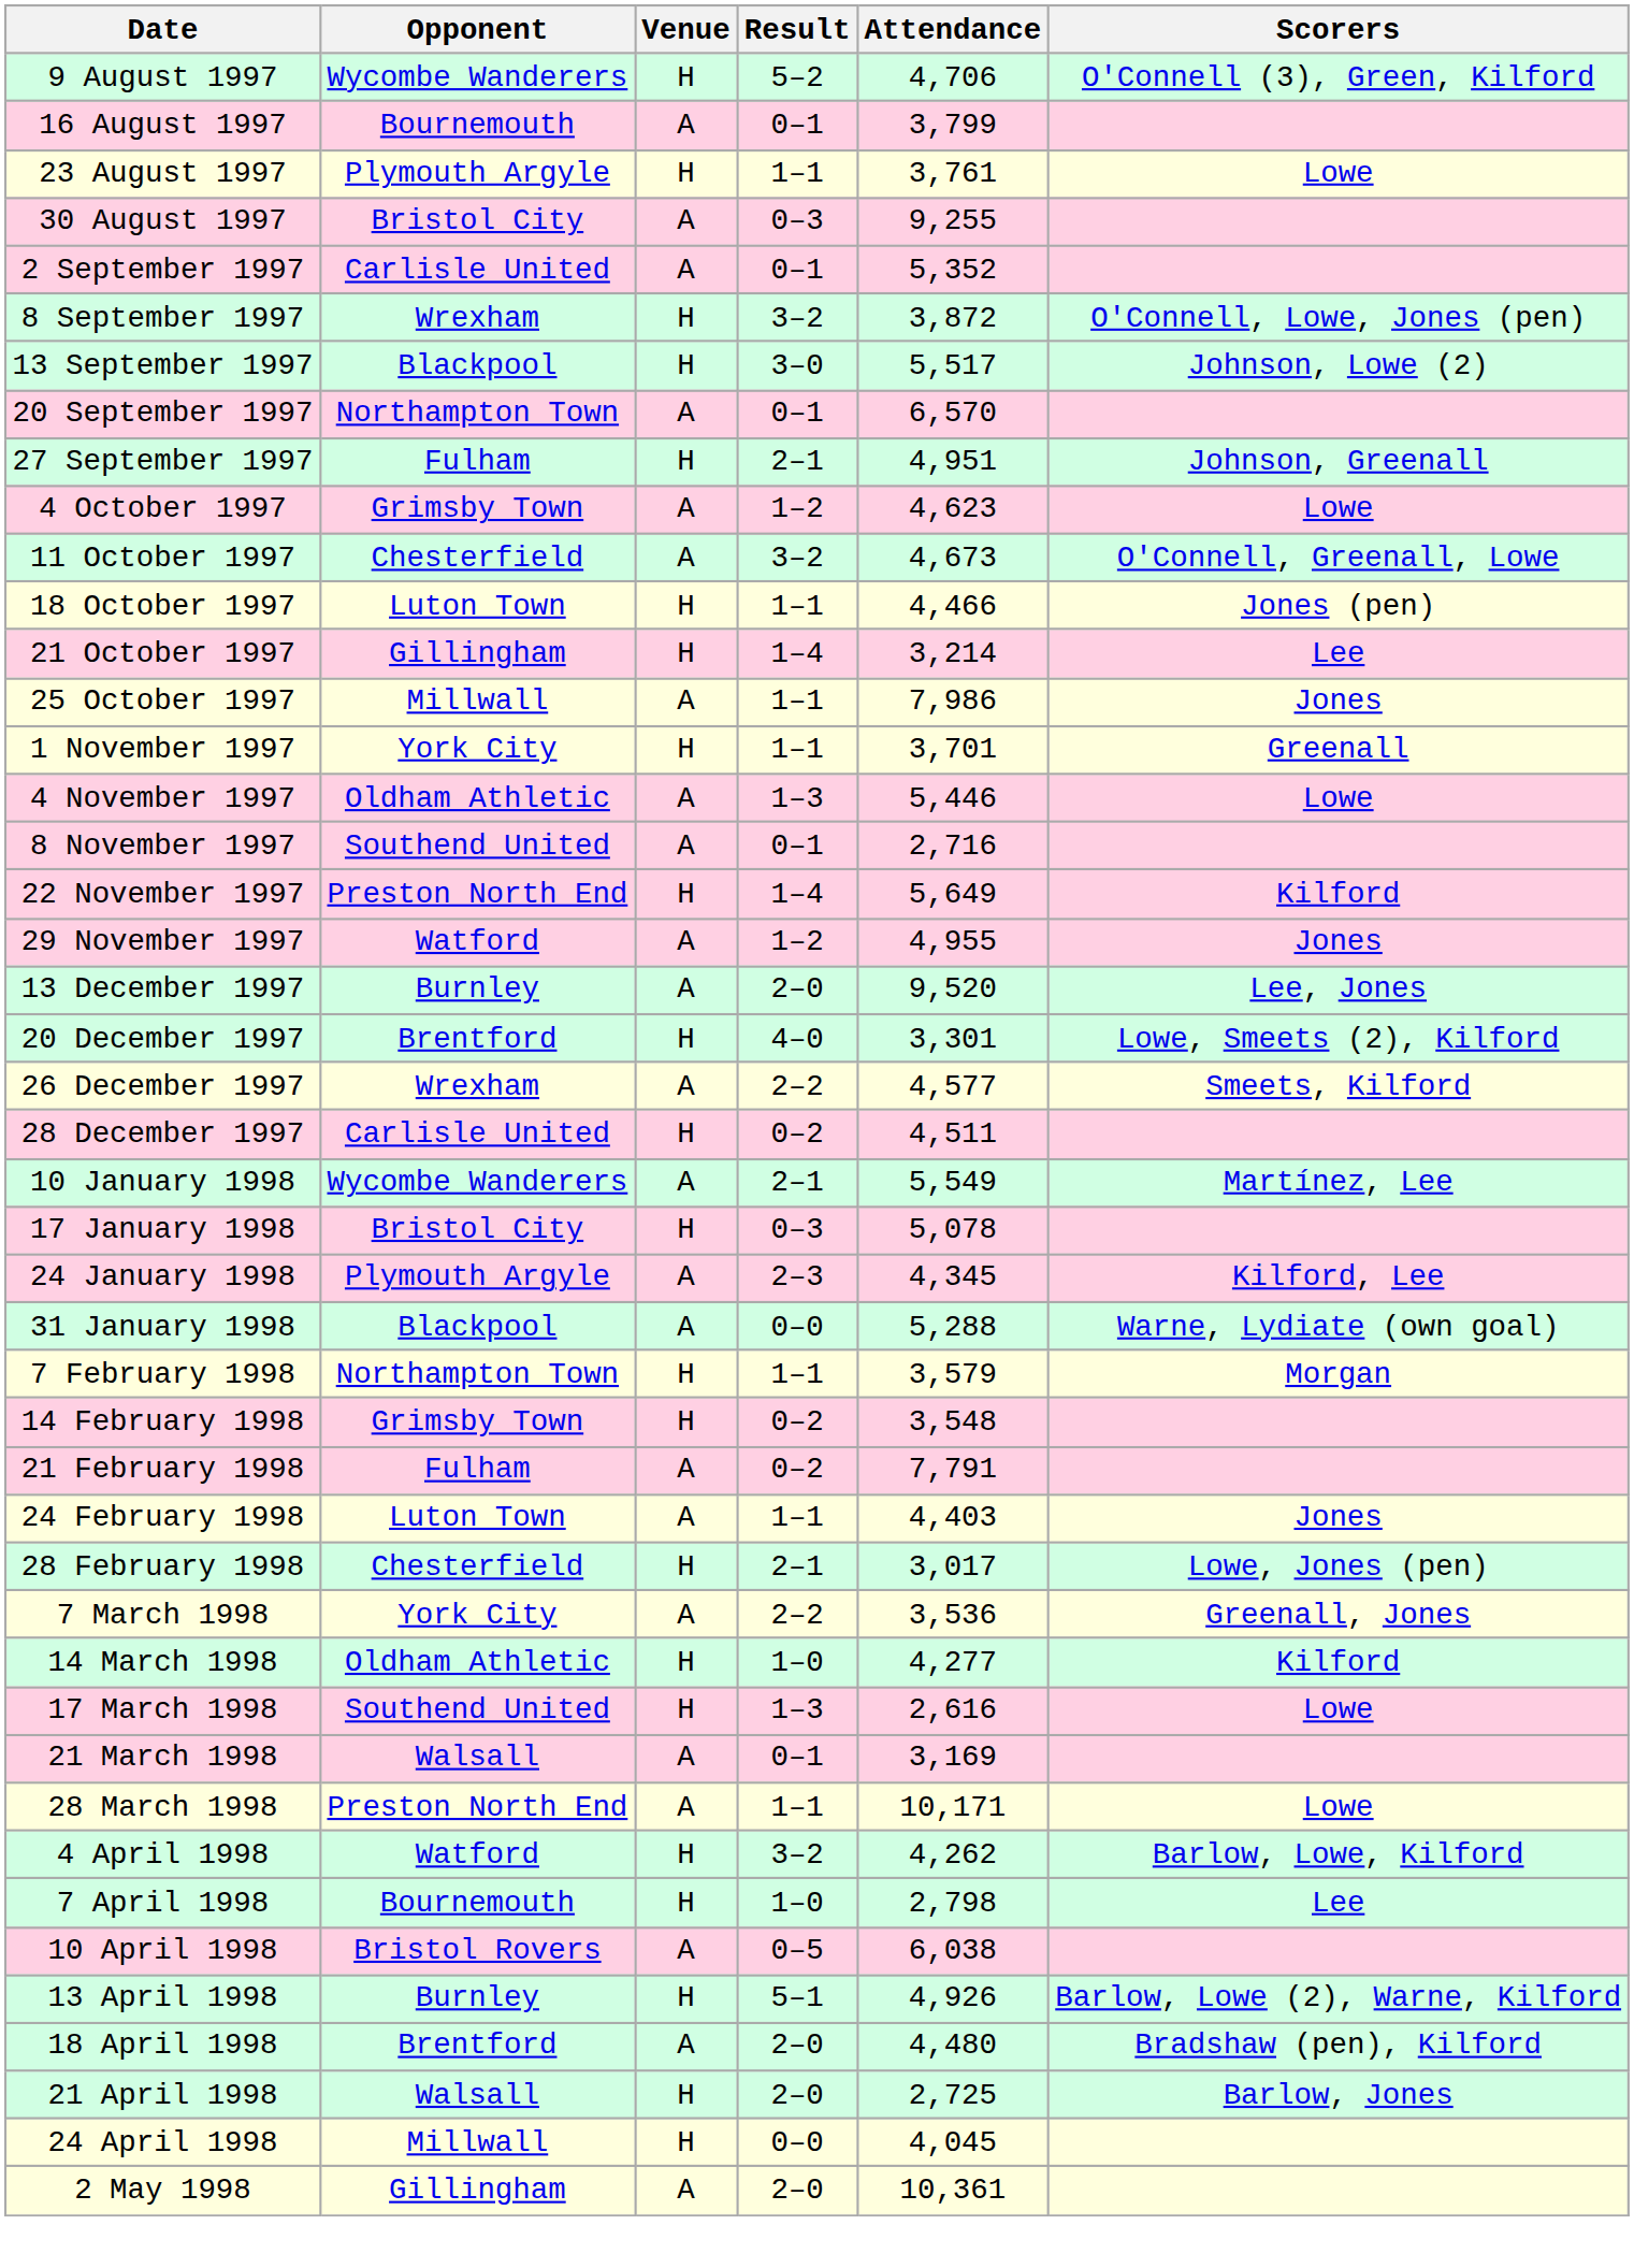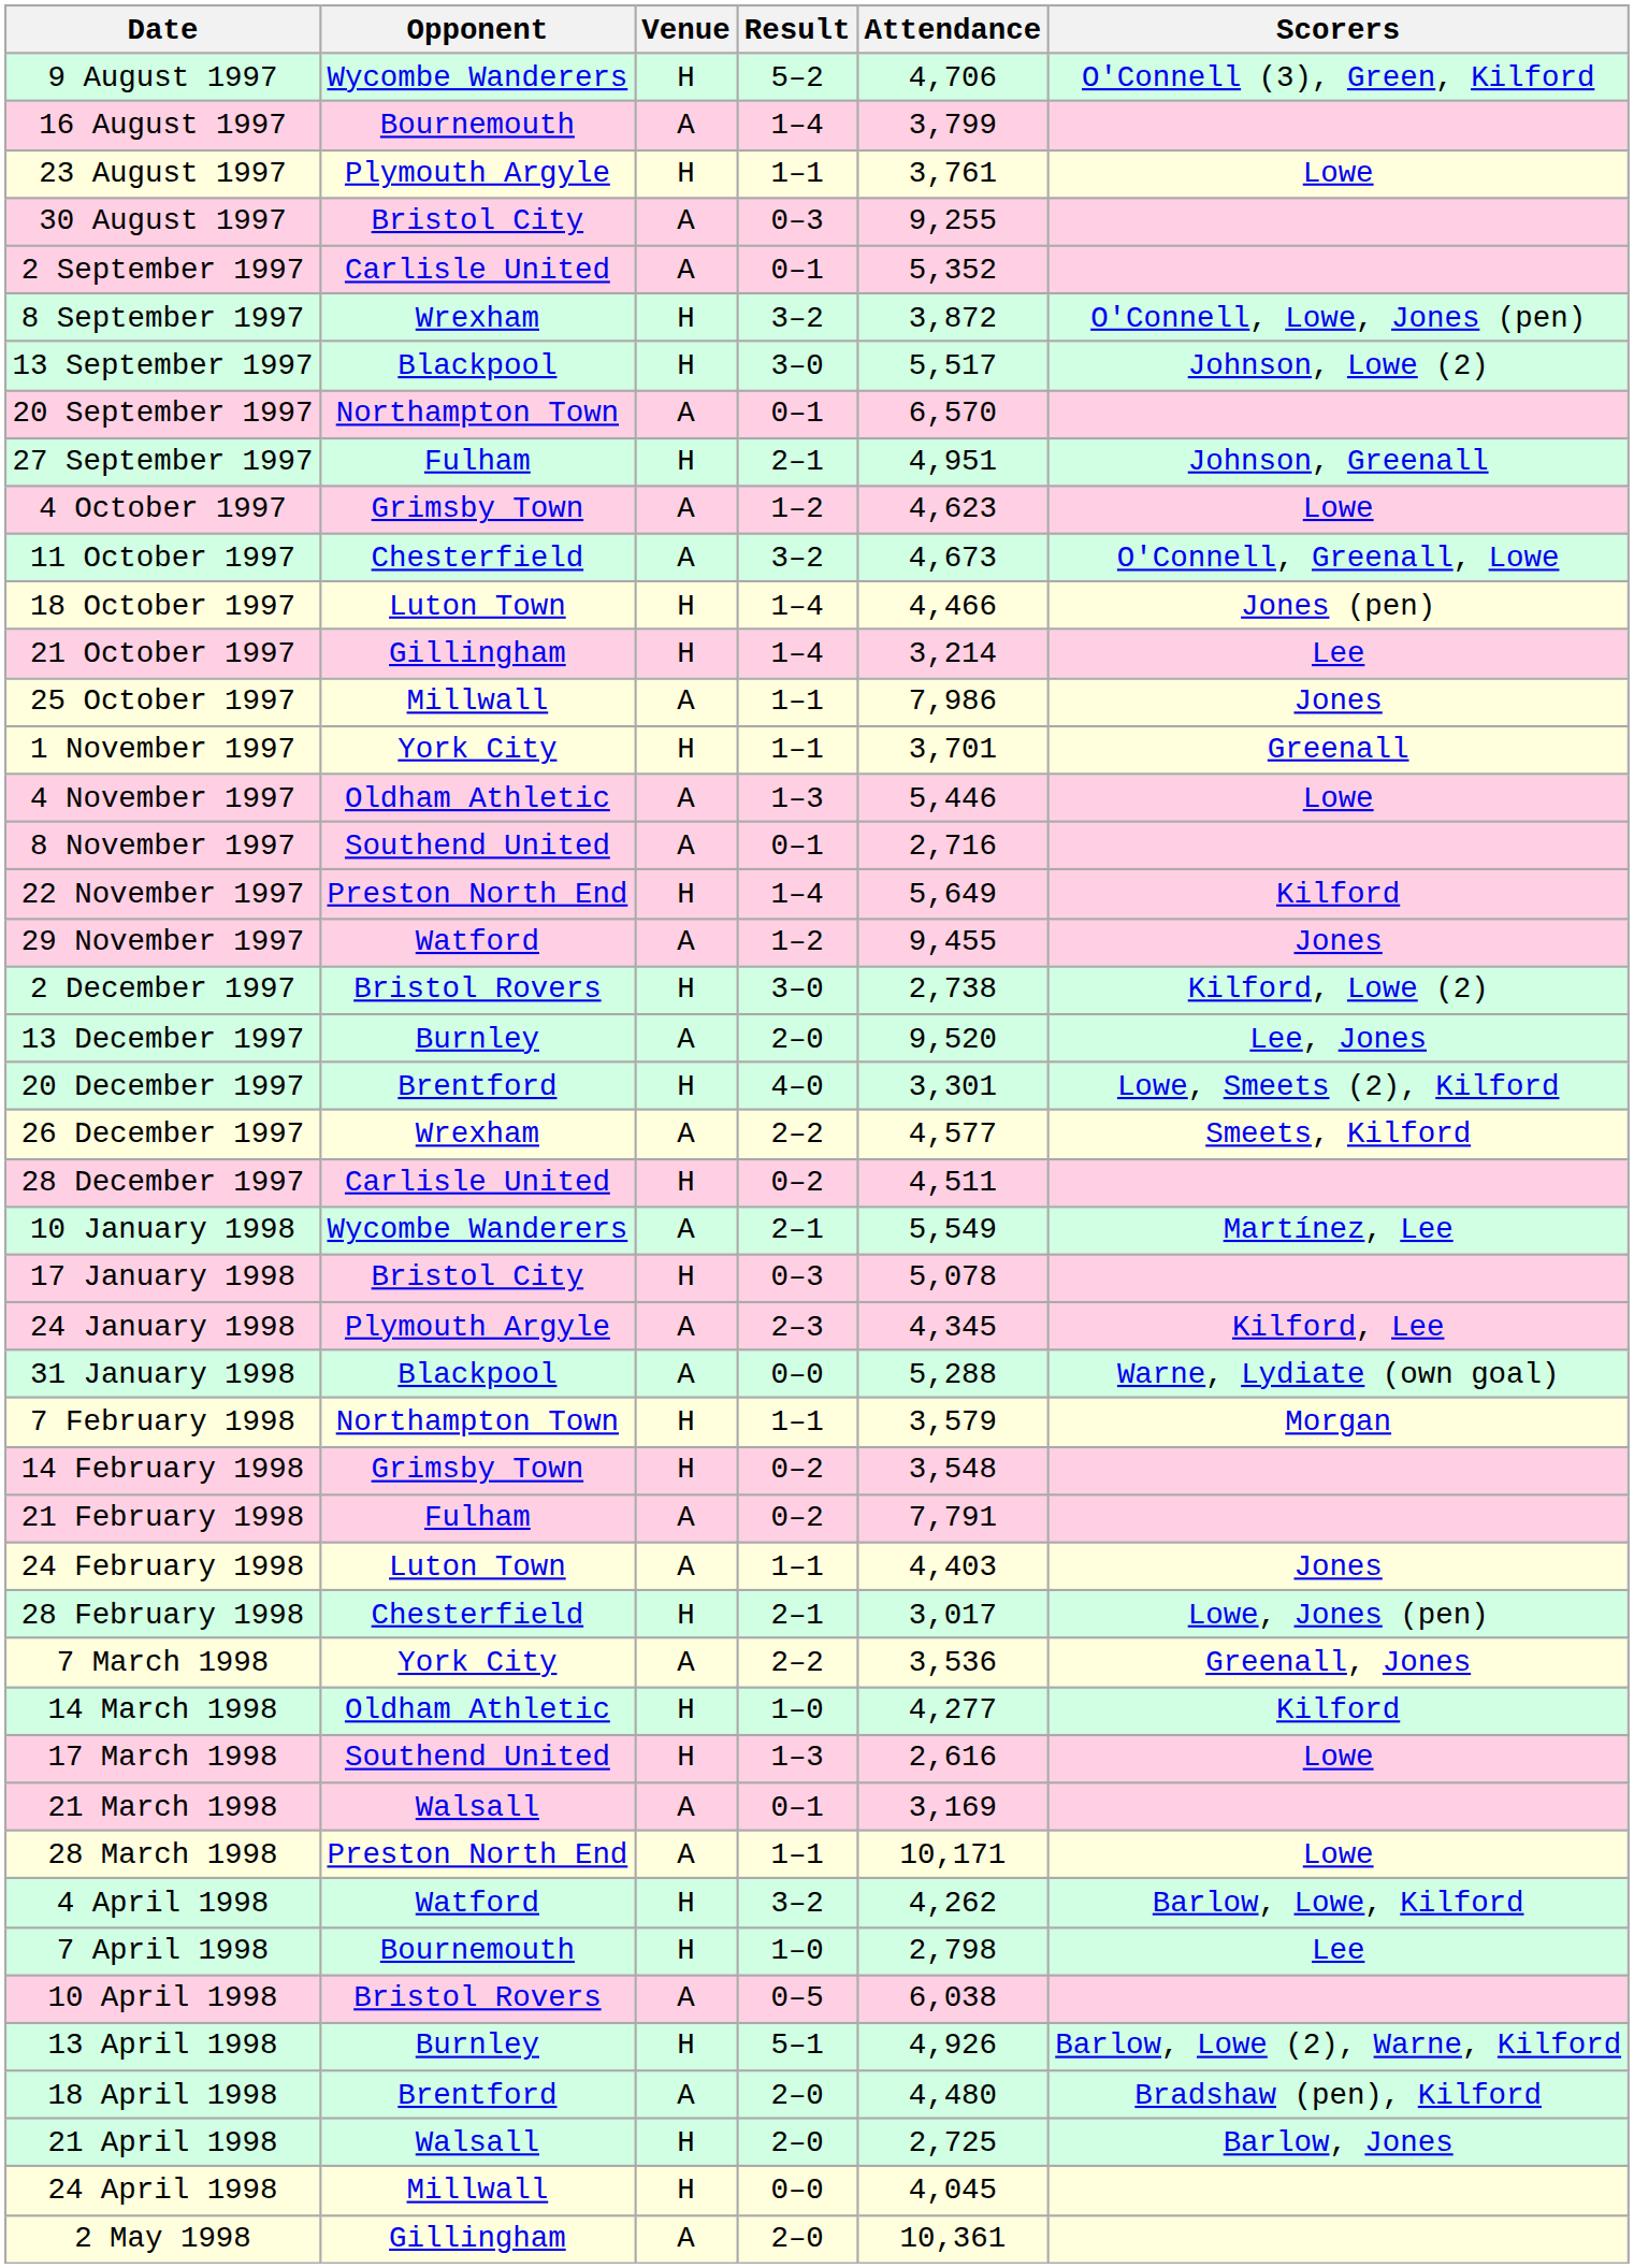 <table class="wikitable sortable" style="font-size:100%; text-align:center">
 <tr>
 <th>Date</th>
 <th>Opponent</th>
 <th>Venue</th>
 <th>Result</th>
 <th>Attendance</th>
 <th>Scorers</th>
 </tr>
 <tr style="background-color: #d0ffe3;">
 <td>9 August 1997</td>
 <td><a href='#'>Wycombe Wanderers</a></td>
 <td>H</td>
 <td>5–2</td>
 <td>4,706</td>
 <td><a href='#'>O'Connell</a> (3), <a href='#'>Green</a>, <a href='#'>Kilford</a></td>
 </tr>
 <tr style="background-color: #ffd0e3;">
 <td>16 August 1997</td>
 <td><a href='#'>Bournemouth</a></td>
 <td>A</td>
-<td>0–1</td>
+<td>1–4</td>
 <td>3,799</td>
 <td></td>
 </tr>
 <tr style="background-color: #ffffdd;">
 <td>23 August 1997</td>
 <td><a href='#'>Plymouth Argyle</a></td>
 <td>H</td>
 <td>1–1</td>
 <td>3,761</td>
 <td><a href='#'>Lowe</a></td>
 </tr>
 <tr style="background-color: #ffd0e3;">
 <td>30 August 1997</td>
 <td><a href='#'>Bristol City</a></td>
 <td>A</td>
 <td>0–3</td>
 <td>9,255</td>
 <td></td>
 </tr>
 <tr style="background-color: #ffd0e3;">
 <td>2 September 1997</td>
 <td><a href='#'>Carlisle United</a></td>
 <td>A</td>
 <td>0–1</td>
 <td>5,352</td>
 <td></td>
 </tr>
 <tr style="background-color: #d0ffe3;">
 <td>8 September 1997</td>
 <td><a href='#'>Wrexham</a></td>
 <td>H</td>
 <td>3–2</td>
 <td>3,872</td>
 <td><a href='#'>O'Connell</a>, <a href='#'>Lowe</a>, <a href='#'>Jones</a> (pen)</td>
 </tr>
 <tr style="background-color: #d0ffe3;">
 <td>13 September 1997</td>
 <td><a href='#'>Blackpool</a></td>
 <td>H</td>
 <td>3–0</td>
 <td>5,517</td>
 <td><a href='#'>Johnson</a>, <a href='#'>Lowe</a> (2)</td>
 </tr>
 <tr style="background-color: #ffd0e3;">
 <td>20 September 1997</td>
 <td><a href='#'>Northampton Town</a></td>
 <td>A</td>
 <td>0–1</td>
 <td>6,570</td>
 <td></td>
 </tr>
 <tr style="background-color: #d0ffe3;">
 <td>27 September 1997</td>
 <td><a href='#'>Fulham</a></td>
 <td>H</td>
 <td>2–1</td>
 <td>4,951</td>
 <td><a href='#'>Johnson</a>, <a href='#'>Greenall</a></td>
 </tr>
 <tr style="background-color: #ffd0e3;">
 <td>4 October 1997</td>
 <td><a href='#'>Grimsby Town</a></td>
 <td>A</td>
 <td>1–2</td>
 <td>4,623</td>
 <td><a href='#'>Lowe</a></td>
 </tr>
 <tr style="background-color: #d0ffe3;">
 <td>11 October 1997</td>
 <td><a href='#'>Chesterfield</a></td>
 <td>A</td>
 <td>3–2</td>
 <td>4,673</td>
 <td><a href='#'>O'Connell</a>, <a href='#'>Greenall</a>, <a href='#'>Lowe</a></td>
 </tr>
 <tr style="background-color: #ffffdd;">
 <td>18 October 1997</td>
 <td><a href='#'>Luton Town</a></td>
 <td>H</td>
-<td>1–1</td>
+<td>1–4</td>
 <td>4,466</td>
 <td><a href='#'>Jones</a> (pen)</td>
 </tr>
 <tr style="background-color: #ffd0e3;">
 <td>21 October 1997</td>
 <td><a href='#'>Gillingham</a></td>
 <td>H</td>
 <td>1–4</td>
 <td>3,214</td>
 <td><a href='#'>Lee</a></td>
 </tr>
 <tr style="background-color: #ffffdd;">
 <td>25 October 1997</td>
 <td><a href='#'>Millwall</a></td>
 <td>A</td>
 <td>1–1</td>
 <td>7,986</td>
 <td><a href='#'>Jones</a></td>
 </tr>
 <tr style="background-color: #ffffdd;">
 <td>1 November 1997</td>
 <td><a href='#'>York City</a></td>
 <td>H</td>
 <td>1–1</td>
 <td>3,701</td>
 <td><a href='#'>Greenall</a></td>
 </tr>
 <tr style="background-color: #ffd0e3;">
 <td>4 November 1997</td>
 <td><a href='#'>Oldham Athletic</a></td>
 <td>A</td>
 <td>1–3</td>
 <td>5,446</td>
 <td><a href='#'>Lowe</a></td>
 </tr>
 <tr style="background-color: #ffd0e3;">
 <td>8 November 1997</td>
 <td><a href='#'>Southend United</a></td>
 <td>A</td>
 <td>0–1</td>
 <td>2,716</td>
 <td></td>
 </tr>
 <tr style="background-color: #ffd0e3;">
 <td>22 November 1997</td>
 <td><a href='#'>Preston North End</a></td>
 <td>H</td>
 <td>1–4</td>
 <td>5,649</td>
 <td><a href='#'>Kilford</a></td>
 </tr>
 <tr style="background-color: #ffd0e3;">
 <td>29 November 1997</td>
 <td><a href='#'>Watford</a></td>
 <td>A</td>
 <td>1–2</td>
-<td>4,955</td>
+<td>9,455</td>
 <td><a href='#'>Jones</a></td>
+</tr>
+<tr style="background-color: #d0ffe3;">
+<td>2 December 1997</td>
+<td><a href='#'>Bristol Rovers</a></td>
+<td>H</td>
+<td>3–0</td>
+<td>2,738</td>
+<td><a href='#'>Kilford</a>, <a href='#'>Lowe</a> (2)</td>
 </tr>
 <tr style="background-color: #d0ffe3;">
 <td>13 December 1997</td>
 <td><a href='#'>Burnley</a></td>
 <td>A</td>
 <td>2–0</td>
 <td>9,520</td>
 <td><a href='#'>Lee</a>, <a href='#'>Jones</a></td>
 </tr>
 <tr style="background-color: #d0ffe3;">
 <td>20 December 1997</td>
 <td><a href='#'>Brentford</a></td>
 <td>H</td>
 <td>4–0</td>
 <td>3,301</td>
 <td><a href='#'>Lowe</a>, <a href='#'>Smeets</a> (2), <a href='#'>Kilford</a></td>
 </tr>
 <tr style="background-color: #ffffdd;">
 <td>26 December 1997</td>
 <td><a href='#'>Wrexham</a></td>
 <td>A</td>
 <td>2–2</td>
 <td>4,577</td>
 <td><a href='#'>Smeets</a>, <a href='#'>Kilford</a></td>
 </tr>
 <tr style="background-color: #ffd0e3;">
 <td>28 December 1997</td>
 <td><a href='#'>Carlisle United</a></td>
 <td>H</td>
 <td>0–2</td>
 <td>4,511</td>
 <td></td>
 </tr>
 <tr style="background-color: #d0ffe3;">
 <td>10 January 1998</td>
 <td><a href='#'>Wycombe Wanderers</a></td>
 <td>A</td>
 <td>2–1</td>
 <td>5,549</td>
 <td><a href='#'>Martínez</a>, <a href='#'>Lee</a></td>
 </tr>
 <tr style="background-color: #ffd0e3;">
 <td>17 January 1998</td>
 <td><a href='#'>Bristol City</a></td>
 <td>H</td>
 <td>0–3</td>
 <td>5,078</td>
 <td></td>
 </tr>
 <tr style="background-color: #ffd0e3;">
 <td>24 January 1998</td>
 <td><a href='#'>Plymouth Argyle</a></td>
 <td>A</td>
 <td>2–3</td>
 <td>4,345</td>
 <td><a href='#'>Kilford</a>, <a href='#'>Lee</a></td>
 </tr>
 <tr style="background-color: #d0ffe3;">
 <td>31 January 1998</td>
 <td><a href='#'>Blackpool</a></td>
 <td>A</td>
 <td>0–0</td>
 <td>5,288</td>
 <td><a href='#'>Warne</a>, <a href='#'>Lydiate</a> (own goal)</td>
 </tr>
 <tr style="background-color: #ffffdd;">
 <td>7 February 1998</td>
 <td><a href='#'>Northampton Town</a></td>
 <td>H</td>
 <td>1–1</td>
 <td>3,579</td>
 <td><a href='#'>Morgan</a></td>
 </tr>
 <tr style="background-color: #ffd0e3;">
 <td>14 February 1998</td>
 <td><a href='#'>Grimsby Town</a></td>
 <td>H</td>
 <td>0–2</td>
 <td>3,548</td>
 <td></td>
 </tr>
 <tr style="background-color: #ffd0e3;">
 <td>21 February 1998</td>
 <td><a href='#'>Fulham</a></td>
 <td>A</td>
 <td>0–2</td>
 <td>7,791</td>
 <td></td>
 </tr>
 <tr style="background-color: #ffffdd;">
 <td>24 February 1998</td>
 <td><a href='#'>Luton Town</a></td>
 <td>A</td>
 <td>1–1</td>
 <td>4,403</td>
 <td><a href='#'>Jones</a></td>
 </tr>
 <tr style="background-color: #d0ffe3;">
 <td>28 February 1998</td>
 <td><a href='#'>Chesterfield</a></td>
 <td>H</td>
 <td>2–1</td>
 <td>3,017</td>
 <td><a href='#'>Lowe</a>, <a href='#'>Jones</a> (pen)</td>
 </tr>
 <tr style="background-color: #ffffdd;">
 <td>7 March 1998</td>
 <td><a href='#'>York City</a></td>
 <td>A</td>
 <td>2–2</td>
 <td>3,536</td>
 <td><a href='#'>Greenall</a>, <a href='#'>Jones</a></td>
 </tr>
 <tr style="background-color: #d0ffe3;">
 <td>14 March 1998</td>
 <td><a href='#'>Oldham Athletic</a></td>
 <td>H</td>
 <td>1–0</td>
 <td>4,277</td>
 <td><a href='#'>Kilford</a></td>
 </tr>
 <tr style="background-color: #ffd0e3;">
 <td>17 March 1998</td>
 <td><a href='#'>Southend United</a></td>
 <td>H</td>
 <td>1–3</td>
 <td>2,616</td>
 <td><a href='#'>Lowe</a></td>
 </tr>
 <tr style="background-color: #ffd0e3;">
 <td>21 March 1998</td>
 <td><a href='#'>Walsall</a></td>
 <td>A</td>
 <td>0–1</td>
 <td>3,169</td>
 <td></td>
 </tr>
 <tr style="background-color: #ffffdd;">
 <td>28 March 1998</td>
 <td><a href='#'>Preston North End</a></td>
 <td>A</td>
 <td>1–1</td>
 <td>10,171</td>
 <td><a href='#'>Lowe</a></td>
 </tr>
 <tr style="background-color: #d0ffe3;">
 <td>4 April 1998</td>
 <td><a href='#'>Watford</a></td>
 <td>H</td>
 <td>3–2</td>
 <td>4,262</td>
 <td><a href='#'>Barlow</a>, <a href='#'>Lowe</a>, <a href='#'>Kilford</a></td>
 </tr>
 <tr style="background-color: #d0ffe3;">
 <td>7 April 1998</td>
 <td><a href='#'>Bournemouth</a></td>
 <td>H</td>
 <td>1–0</td>
 <td>2,798</td>
 <td><a href='#'>Lee</a></td>
 </tr>
 <tr style="background-color: #ffd0e3;">
 <td>10 April 1998</td>
 <td><a href='#'>Bristol Rovers</a></td>
 <td>A</td>
 <td>0–5</td>
 <td>6,038</td>
 <td></td>
 </tr>
 <tr style="background-color: #d0ffe3;">
 <td>13 April 1998</td>
 <td><a href='#'>Burnley</a></td>
 <td>H</td>
 <td>5–1</td>
 <td>4,926</td>
 <td><a href='#'>Barlow</a>, <a href='#'>Lowe</a> (2), <a href='#'>Warne</a>, <a href='#'>Kilford</a></td>
 </tr>
 <tr style="background-color: #d0ffe3;">
 <td>18 April 1998</td>
 <td><a href='#'>Brentford</a></td>
 <td>A</td>
 <td>2–0</td>
 <td>4,480</td>
 <td><a href='#'>Bradshaw</a> (pen), <a href='#'>Kilford</a></td>
 </tr>
 <tr style="background-color: #d0ffe3;">
 <td>21 April 1998</td>
 <td><a href='#'>Walsall</a></td>
 <td>H</td>
 <td>2–0</td>
 <td>2,725</td>
 <td><a href='#'>Barlow</a>, <a href='#'>Jones</a></td>
 </tr>
 <tr style="background-color: #ffffdd;">
 <td>24 April 1998</td>
 <td><a href='#'>Millwall</a></td>
 <td>H</td>
 <td>0–0</td>
 <td>4,045</td>
 <td></td>
 </tr>
 <tr style="background-color: #ffffdd;">
 <td>2 May 1998</td>
 <td><a href='#'>Gillingham</a></td>
 <td>A</td>
 <td>2–0</td>
 <td>10,361</td>
 <td></td>
 </tr>
 </table>
